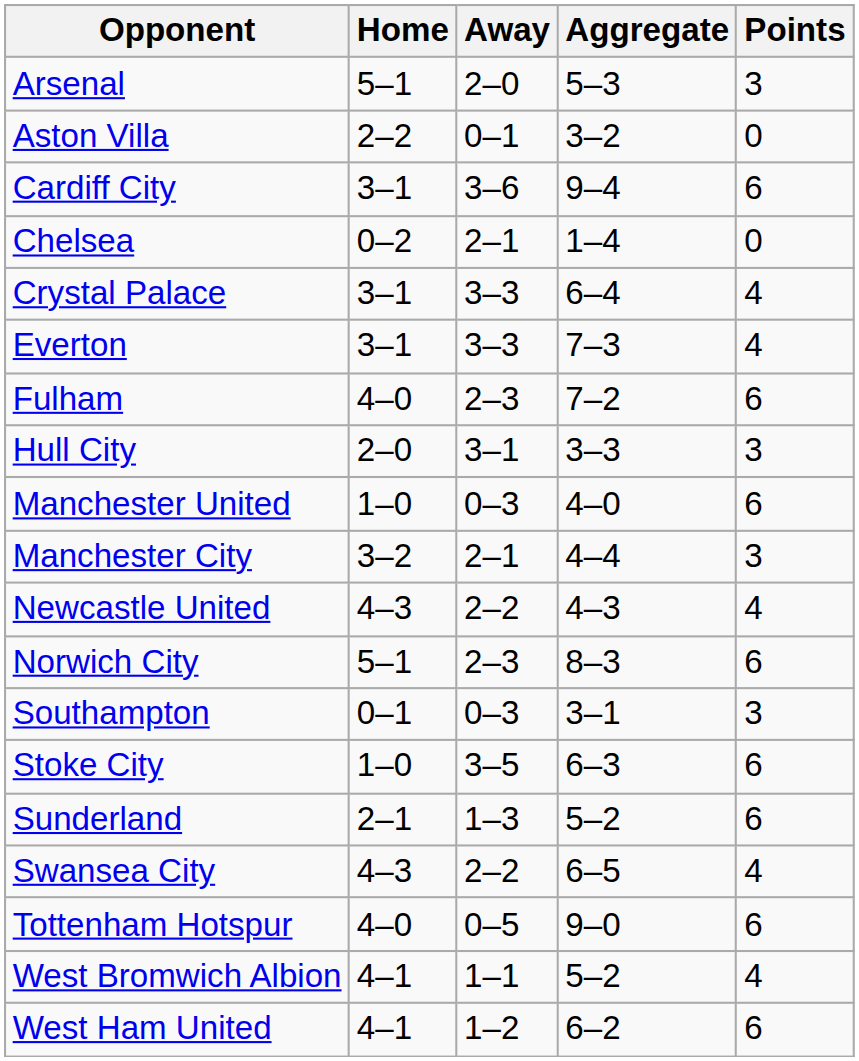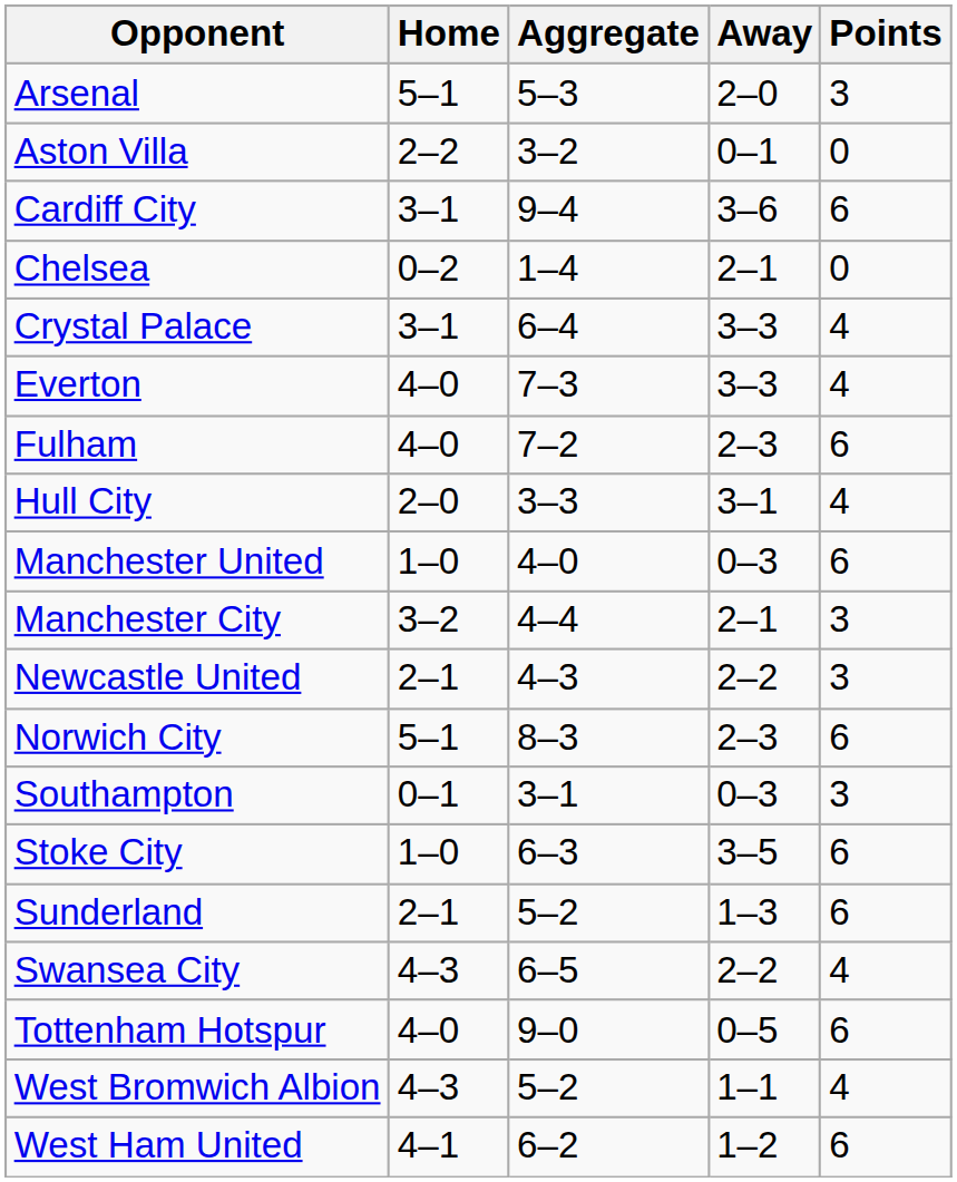 <table class="wikitable sortable" style="text-align:left">
 <tr>
 <th>Opponent</th>
 <th>Home</th>
+<th>Aggregate</th>
 <th>Away</th>
-<th>Aggregate</th>
 <th>Points</th>
 </tr>
 <tr>
 <td><a href='#'>Arsenal</a></td>
 <td>5–1</td>
+<td>5–3</td>
 <td>2–0</td>
-<td>5–3</td>
 <td>3</td>
 </tr>
 <tr>
 <td><a href='#'>Aston Villa</a></td>
 <td>2–2</td>
+<td>3–2</td>
 <td>0–1</td>
-<td>3–2</td>
 <td>0</td>
 </tr>
 <tr>
 <td><a href='#'>Cardiff City</a></td>
 <td>3–1</td>
+<td>9–4</td>
 <td>3–6</td>
-<td>9–4</td>
 <td>6</td>
 </tr>
 <tr>
 <td><a href='#'>Chelsea</a></td>
 <td>0–2</td>
+<td>1–4</td>
 <td>2–1</td>
-<td>1–4</td>
 <td>0</td>
 </tr>
 <tr>
 <td><a href='#'>Crystal Palace</a></td>
 <td>3–1</td>
+<td>6–4</td>
 <td>3–3</td>
-<td>6–4</td>
 <td>4</td>
 </tr>
 <tr>
 <td><a href='#'>Everton</a></td>
-<td>3–1</td>
+<td>4–0</td>
+<td>7–3</td>
 <td>3–3</td>
-<td>7–3</td>
 <td>4</td>
 </tr>
 <tr>
 <td><a href='#'>Fulham</a></td>
 <td>4–0</td>
+<td>7–2</td>
 <td>2–3</td>
-<td>7–2</td>
 <td>6</td>
 </tr>
 <tr>
 <td><a href='#'>Hull City</a></td>
 <td>2–0</td>
+<td>3–3</td>
 <td>3–1</td>
-<td>3–3</td>
-<td>3</td>
+<td>4</td>
 </tr>
 <tr>
 <td><a href='#'>Manchester United</a></td>
 <td>1–0</td>
+<td>4–0</td>
 <td>0–3</td>
-<td>4–0</td>
 <td>6</td>
 </tr>
 <tr>
 <td><a href='#'>Manchester City</a></td>
 <td>3–2</td>
+<td>4–4</td>
 <td>2–1</td>
-<td>4–4</td>
 <td>3</td>
 </tr>
 <tr>
 <td><a href='#'>Newcastle United</a></td>
+<td>2–1</td>
 <td>4–3</td>
 <td>2–2</td>
-<td>4–3</td>
-<td>4</td>
+<td>3</td>
 </tr>
 <tr>
 <td><a href='#'>Norwich City</a></td>
 <td>5–1</td>
+<td>8–3</td>
 <td>2–3</td>
-<td>8–3</td>
 <td>6</td>
 </tr>
 <tr>
 <td><a href='#'>Southampton</a></td>
 <td>0–1</td>
+<td>3–1</td>
 <td>0–3</td>
-<td>3–1</td>
 <td>3</td>
 </tr>
 <tr>
 <td><a href='#'>Stoke City</a></td>
 <td>1–0</td>
+<td>6–3</td>
 <td>3–5</td>
-<td>6–3</td>
 <td>6</td>
 </tr>
 <tr>
 <td><a href='#'>Sunderland</a></td>
 <td>2–1</td>
+<td>5–2</td>
 <td>1–3</td>
-<td>5–2</td>
 <td>6</td>
 </tr>
 <tr>
 <td><a href='#'>Swansea City</a></td>
 <td>4–3</td>
+<td>6–5</td>
 <td>2–2</td>
-<td>6–5</td>
 <td>4</td>
 </tr>
 <tr>
 <td><a href='#'>Tottenham Hotspur</a></td>
 <td>4–0</td>
+<td>9–0</td>
 <td>0–5</td>
-<td>9–0</td>
 <td>6</td>
 </tr>
 <tr>
 <td><a href='#'>West Bromwich Albion</a></td>
-<td>4–1</td>
+<td>4–3</td>
+<td>5–2</td>
 <td>1–1</td>
-<td>5–2</td>
 <td>4</td>
 </tr>
 <tr>
 <td><a href='#'>West Ham United</a></td>
 <td>4–1</td>
+<td>6–2</td>
 <td>1–2</td>
-<td>6–2</td>
 <td>6</td>
 </tr>
 </table>
